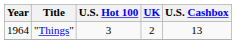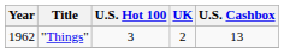 <table class="wikitable">
 <tr>
 <th>Year</th>
 <th>Title</th>
 <th>U.S. <a href='#'>Hot 100</a></th>
 <th><a href='#'>UK</a></th>
 <th>U.S. <a href='#'>Cashbox</a></th>
 </tr>
 <tr>
-<td>1964</td>
+<td>1962</td>
 <td>"<a href='#'>Things</a>"</td>
 <td align="center">3</td>
 <td align="center">2</td>
 <td align="center">13</td>
 </tr>
 <tr>
 </tr>
 </table>
